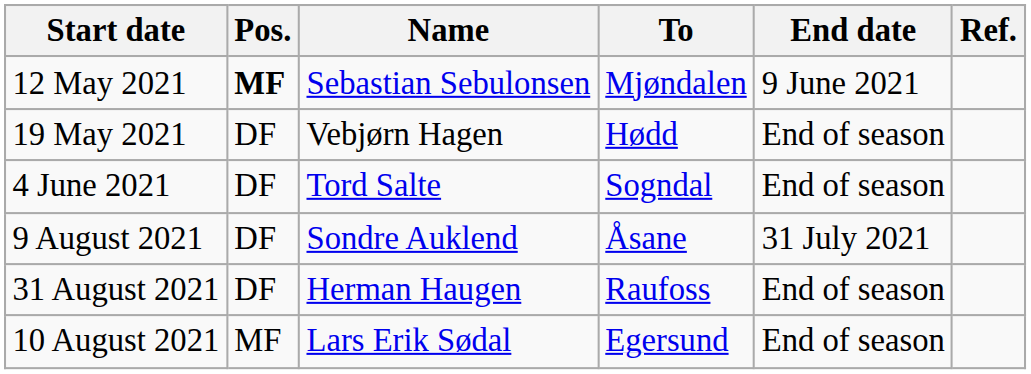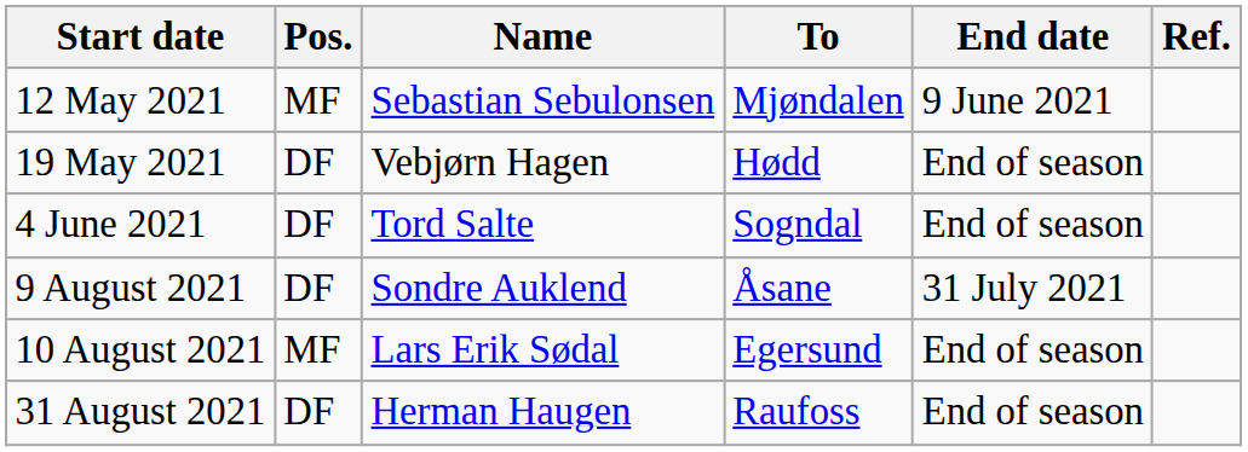 <table class="wikitable">
 <tr>
 <th>Start date</th>
 <th>Pos.</th>
 <th>Name</th>
 <th>To</th>
 <th>End date</th>
 <th>Ref.</th>
 </tr>
 <tr>
 <td>12 May 2021</td>
-<td><strong>MF</strong></td>
+<td>MF</td>
 <td> <a href='#'>Sebastian Sebulonsen</a></td>
 <td><a href='#'>Mjøndalen</a></td>
 <td>9 June 2021</td>
 <td></td>
 </tr>
 <tr>
 <td>19 May 2021</td>
 <td>DF</td>
 <td> Vebjørn Hagen</td>
 <td><a href='#'>Hødd</a></td>
 <td>End of season</td>
 <td></td>
 </tr>
 <tr>
 <td>4 June 2021</td>
 <td>DF</td>
 <td> <a href='#'>Tord Salte</a></td>
 <td><a href='#'>Sogndal</a></td>
 <td>End of season</td>
 <td></td>
 </tr>
 <tr>
 <td>9 August 2021</td>
 <td>DF</td>
 <td> <a href='#'>Sondre Auklend</a></td>
 <td><a href='#'>Åsane</a></td>
 <td>31 July 2021</td>
 <td></td>
 </tr>
 <tr>
+<td>10 August 2021</td>
+<td>MF</td>
+<td> <a href='#'>Lars Erik Sødal</a></td>
+<td><a href='#'>Egersund</a></td>
+<td>End of season</td>
+<td></td>
+</tr>
+<tr>
 <td>31 August 2021</td>
 <td>DF</td>
 <td> <a href='#'>Herman Haugen</a></td>
 <td><a href='#'>Raufoss</a></td>
 <td>End of season</td>
 <td></td>
 </tr>
-<tr>
-<td>10 August 2021</td>
-<td>MF</td>
-<td> <a href='#'>Lars Erik Sødal</a></td>
-<td><a href='#'>Egersund</a></td>
-<td>End of season</td>
-<td></td>
-</tr>
 </table>
